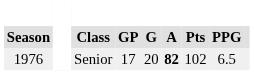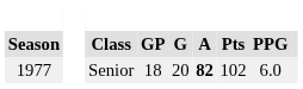 <table BORDER="0" CELLPADDING="3" CELLSPACING="0">
 <tr ALIGN="center" bgcolor="#e0e0e0">
 <th colspan="1" bgcolor="#ffffff"> </th>
 <th rowspan="99" bgcolor="#ffffff"> </th>
 <th rowspan="99" bgcolor="#ffffff"> </th>
 </tr>
 <tr ALIGN="center" bgcolor="#e0e0e0">
 <th>Season</th>
 <th>Class</th>
 <th>GP</th>
 <th>G</th>
 <th>A</th>
 <th>Pts</th>
 <th>PPG</th>
 <th></th>
 </tr>
 <tr ALIGN="center" bgcolor="#f0f0f0">
-<td>1976</td>
+<td>1977</td>
 <td>Senior</td>
-<td>17</td>
+<td>18</td>
 <td>20</td>
 <td><strong>82</strong></td>
 <td>102</td>
-<td>6.5</td>
+<td>6.0</td>
 <td></td>
 </tr>
 </table>
